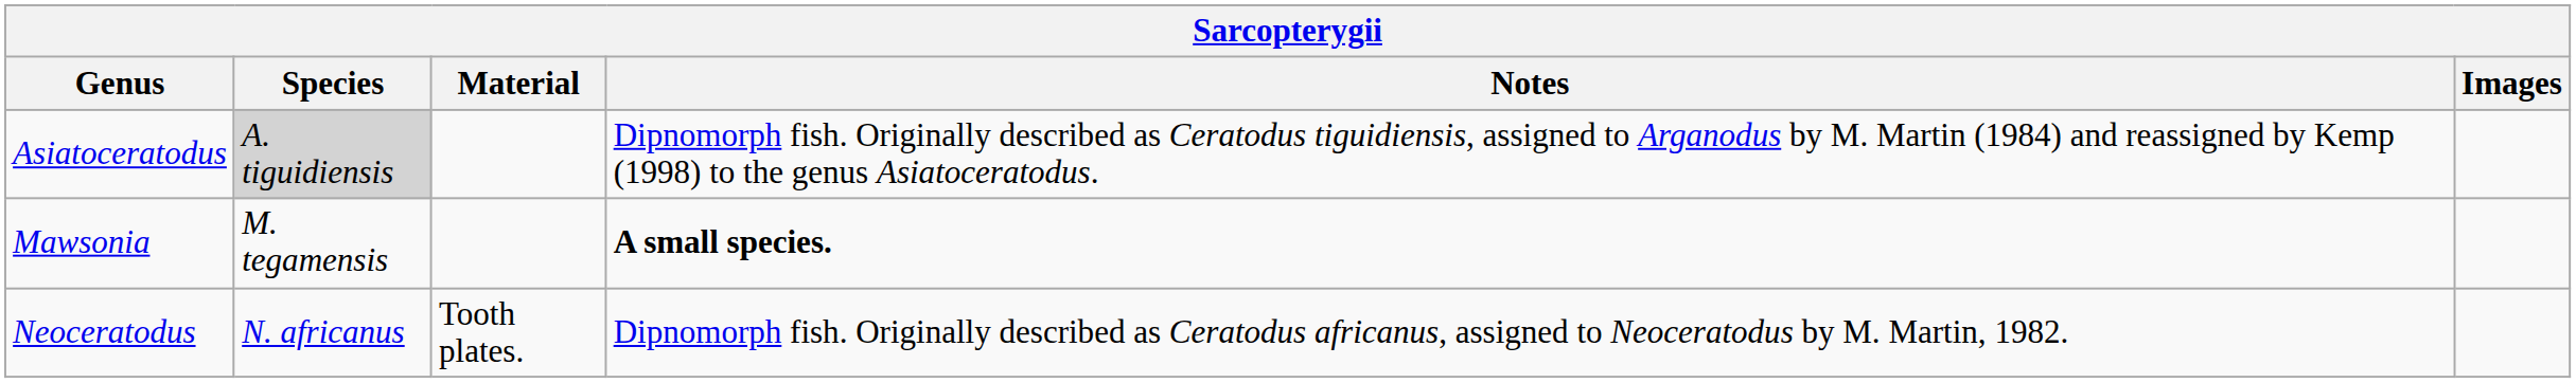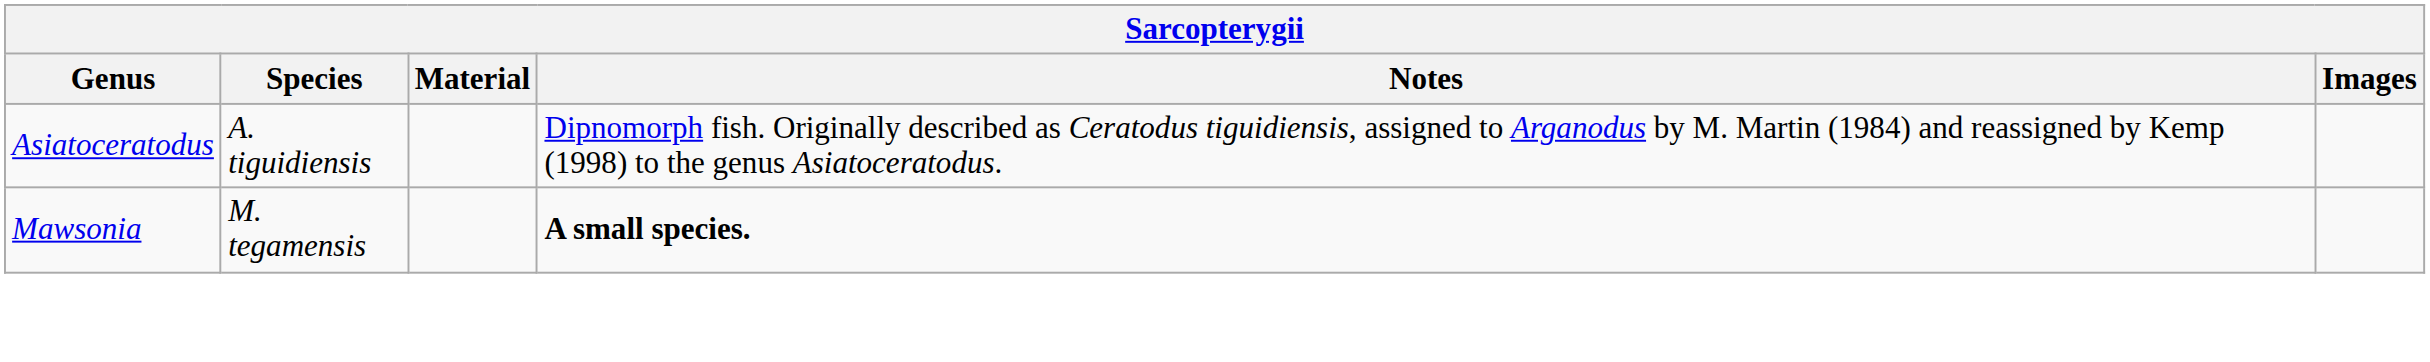 <table class="wikitable">
 <tr>
 <th colspan="5"><a href='#'>Sarcopterygii</a></th>
 </tr>
 <tr>
 <th>Genus</th>
 <th>Species</th>
 <th>Material</th>
 <th>Notes</th>
 <th>Images</th>
 </tr>
 <tr>
 <td><em><a href='#'>Asiatoceratodus</a></em></td>
-<td style="background: lightgrey;"><em>A. tiguidiensis</em></td>
+<td><em>A. tiguidiensis</em></td>
 <td></td>
 <td><a href='#'>Dipnomorph</a> fish. Originally described as <em>Ceratodus tiguidiensis</em>, assigned to <em><a href='#'>Arganodus</a></em> by M. Martin (1984) and reassigned by Kemp (1998) to the genus <em>Asiatoceratodus</em>.</td>
 <td></td>
 </tr>
 <tr>
 <td><a href='#'><em>Mawsonia</em></a></td>
 <td><em>M. tegamensis</em></td>
 <td></td>
 <td><strong>A small species.</strong></td>
 <td></td>
 </tr>
-<tr>
-<td><em><a href='#'>Neoceratodus</a></em></td>
-<td><em><a href='#'>N. africanus</a></em></td>
-<td>Tooth plates.</td>
-<td><a href='#'>Dipnomorph</a> fish. Originally described as <em>Ceratodus africanus</em>, assigned to <em>Neoceratodus</em> by M. Martin, 1982.</td>
-<td></td>
-</tr>
 </table>
